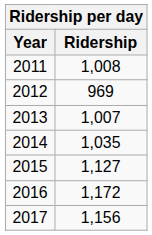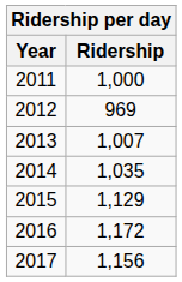 <table class="wikitable" style="margin: 1em 0.2em; text-align: center;">
 <tr style="background: #ddd;">
 <th colspan="2">Ridership per day </th>
 </tr>
 <tr>
 <th>Year</th>
 <th>Ridership</th>
 </tr>
 <tr>
 <td>2011</td>
-<td>1,008</td>
+<td>1,000</td>
 </tr>
 <tr>
 <td>2012</td>
 <td>969</td>
 </tr>
 <tr>
 <td>2013</td>
 <td>1,007</td>
 </tr>
 <tr>
 <td>2014</td>
 <td>1,035</td>
 </tr>
 <tr>
 <td>2015</td>
-<td>1,127</td>
+<td>1,129</td>
 </tr>
 <tr>
 <td>2016</td>
 <td>1,172</td>
 </tr>
 <tr>
 <td>2017</td>
 <td>1,156</td>
 </tr>
 </table>
